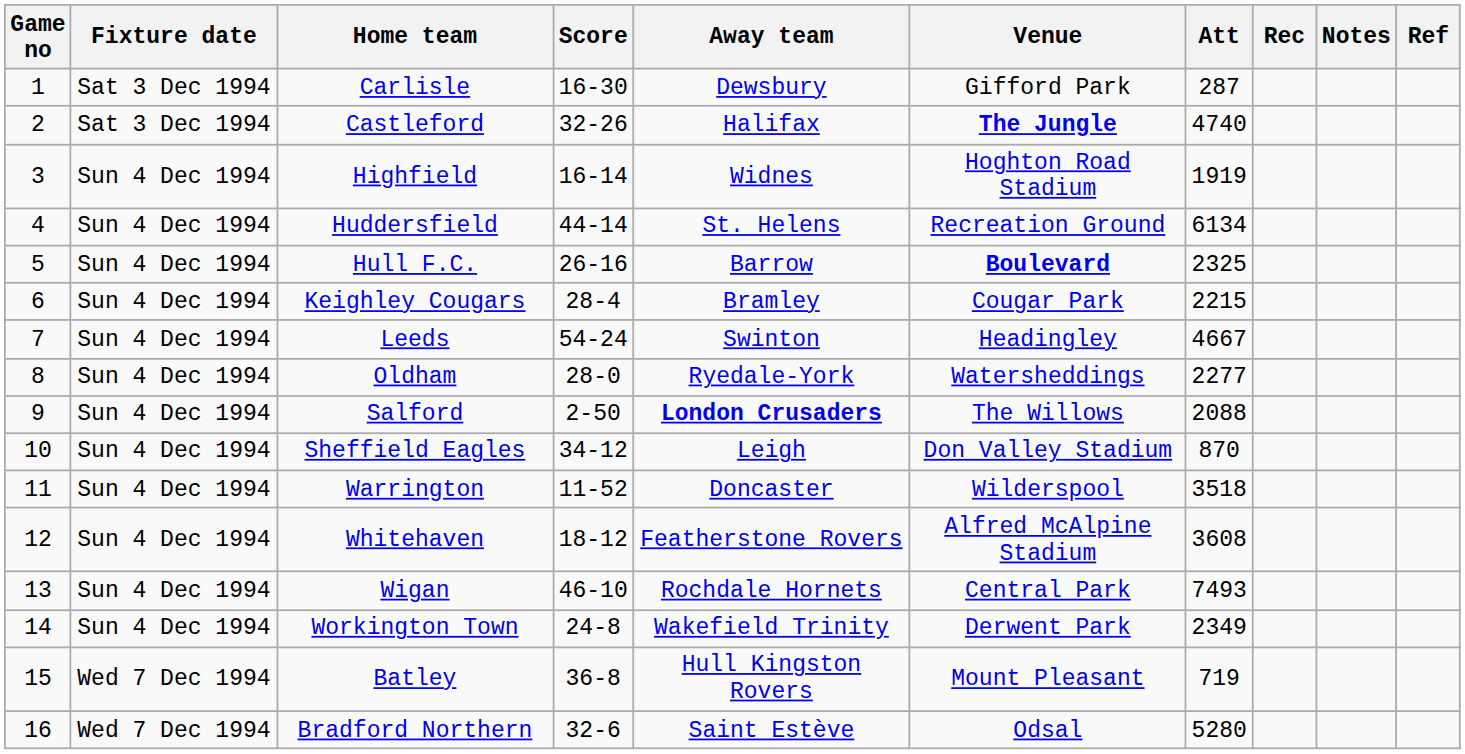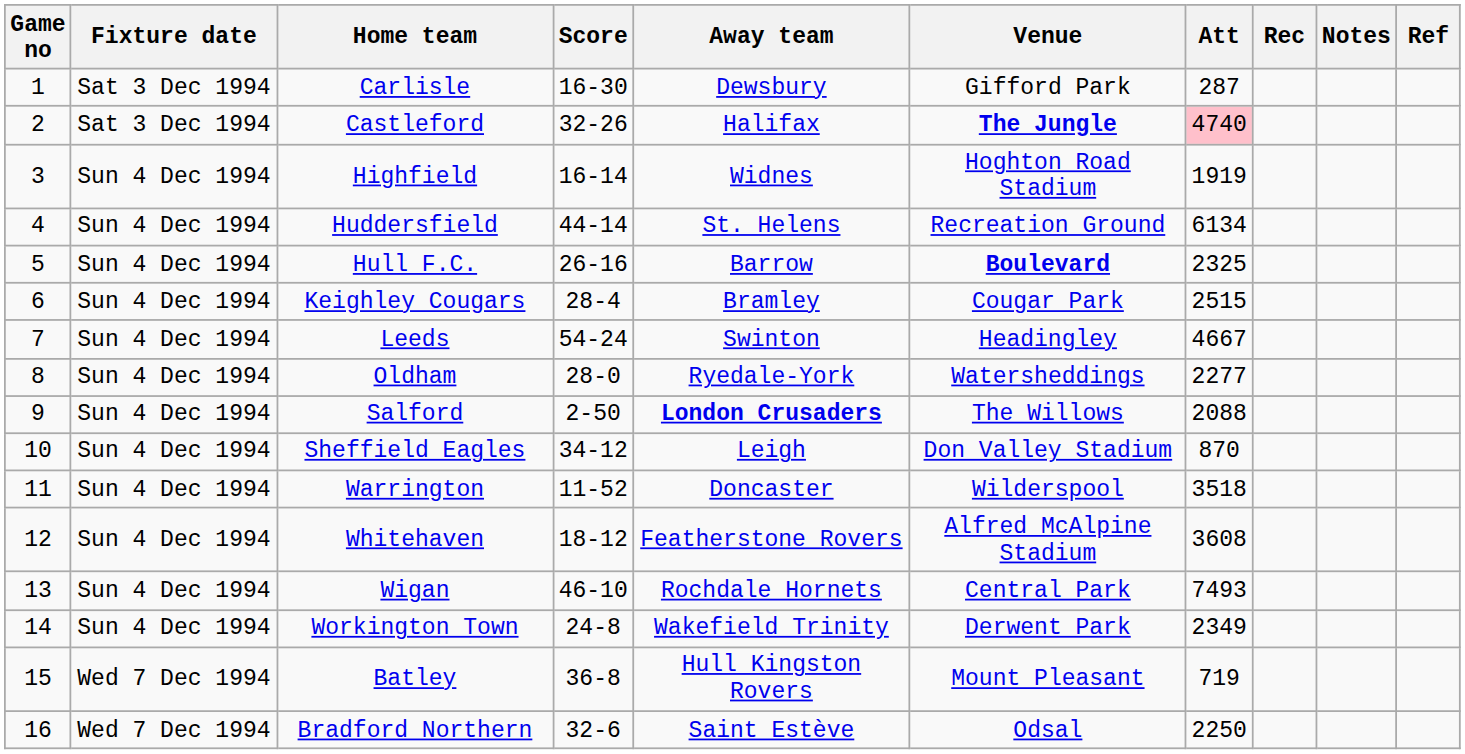 <table class="wikitable" style="text-align:center;">
 <tr>
 <th width=10 abbr="No">Game no</th>
 <th width=110 abbr="Date">Fixture date</th>
 <th width=150 abbr="Home Team">Home team</th>
 <th width=20 abbr="Score">Score</th>
 <th width=150 abbr="Away Team">Away team</th>
 <th width=150 abbr="Venue">Venue</th>
 <th width=30 abbr="Att">Att</th>
 <th width=30 abbr="Rec">Rec</th>
 <th width=20 abbr="Notes">Notes</th>
 <th width=30 abbr="Ref">Ref</th>
 </tr>
 <tr>
 <td>1</td>
 <td>Sat 3 Dec 1994</td>
 <td><a href='#'>Carlisle</a></td>
 <td>16-30</td>
 <td><a href='#'>Dewsbury</a></td>
 <td>Gifford Park</td>
 <td>287</td>
 <td></td>
 <td></td>
 <td></td>
 </tr>
 <tr>
 <td>2</td>
 <td>Sat 3 Dec 1994</td>
 <td><a href='#'>Castleford</a></td>
 <td>32-26</td>
 <td><a href='#'>Halifax</a></td>
 <td><strong><a href='#'>The Jungle</a></strong></td>
-<td>4740</td>
+<td style="background: pink;">4740</td>
 <td></td>
 <td></td>
 <td></td>
 </tr>
 <tr>
 <td>3</td>
 <td>Sun 4 Dec 1994</td>
 <td><a href='#'>Highfield</a></td>
 <td>16-14</td>
 <td><a href='#'>Widnes</a></td>
 <td><a href='#'>Hoghton Road Stadium</a></td>
 <td>1919</td>
 <td></td>
 <td></td>
 <td></td>
 </tr>
 <tr>
 <td>4</td>
 <td>Sun 4 Dec 1994</td>
 <td><a href='#'>Huddersfield</a></td>
 <td>44-14</td>
 <td><a href='#'>St. Helens</a></td>
 <td><a href='#'>Recreation Ground</a></td>
 <td>6134</td>
 <td></td>
 <td></td>
 <td></td>
 </tr>
 <tr>
 <td>5</td>
 <td>Sun 4 Dec 1994</td>
 <td><a href='#'>Hull F.C.</a></td>
 <td>26-16</td>
 <td><a href='#'>Barrow</a></td>
 <td><strong><a href='#'>Boulevard</a></strong></td>
 <td>2325</td>
 <td></td>
 <td></td>
 <td></td>
 </tr>
 <tr>
 <td>6</td>
 <td>Sun 4 Dec 1994</td>
 <td><a href='#'>Keighley Cougars</a></td>
 <td>28-4</td>
 <td><a href='#'>Bramley</a></td>
 <td><a href='#'>Cougar Park</a></td>
-<td>2215</td>
+<td>2515</td>
 <td></td>
 <td></td>
 <td></td>
 </tr>
 <tr>
 <td>7</td>
 <td>Sun 4 Dec 1994</td>
 <td><a href='#'>Leeds</a></td>
 <td>54-24</td>
 <td><a href='#'>Swinton</a></td>
 <td><a href='#'>Headingley</a></td>
 <td>4667</td>
 <td></td>
 <td></td>
 <td></td>
 </tr>
 <tr>
 <td>8</td>
 <td>Sun 4 Dec 1994</td>
 <td><a href='#'>Oldham</a></td>
 <td>28-0</td>
 <td><a href='#'>Ryedale-York</a></td>
 <td><a href='#'>Watersheddings</a></td>
 <td>2277</td>
 <td></td>
 <td></td>
 <td></td>
 </tr>
 <tr>
 <td>9</td>
 <td>Sun 4 Dec 1994</td>
 <td><a href='#'>Salford</a></td>
 <td>2-50</td>
 <td><strong><a href='#'>London Crusaders</a></strong></td>
 <td><a href='#'>The Willows</a></td>
 <td>2088</td>
 <td></td>
 <td></td>
 <td></td>
 </tr>
 <tr>
 <td>10</td>
 <td>Sun 4 Dec 1994</td>
 <td><a href='#'>Sheffield Eagles</a></td>
 <td>34-12</td>
 <td><a href='#'>Leigh</a></td>
 <td><a href='#'>Don Valley Stadium</a></td>
 <td>870</td>
 <td></td>
 <td></td>
 <td></td>
 </tr>
 <tr>
 <td>11</td>
 <td>Sun 4 Dec 1994</td>
 <td><a href='#'>Warrington</a></td>
 <td>11-52</td>
 <td><a href='#'>Doncaster</a></td>
 <td><a href='#'>Wilderspool</a></td>
 <td>3518</td>
 <td></td>
 <td></td>
 <td></td>
 </tr>
 <tr>
 <td>12</td>
 <td>Sun 4 Dec 1994</td>
 <td><a href='#'>Whitehaven</a></td>
 <td>18-12</td>
 <td><a href='#'>Featherstone Rovers</a></td>
 <td><a href='#'>Alfred McAlpine Stadium</a></td>
 <td>3608</td>
 <td></td>
 <td></td>
 <td></td>
 </tr>
 <tr>
 <td>13</td>
 <td>Sun 4 Dec 1994</td>
 <td><a href='#'>Wigan</a></td>
 <td>46-10</td>
 <td><a href='#'>Rochdale Hornets</a></td>
 <td><a href='#'>Central Park</a></td>
 <td>7493</td>
 <td></td>
 <td></td>
 <td></td>
 </tr>
 <tr>
 <td>14</td>
 <td>Sun 4 Dec 1994</td>
 <td><a href='#'>Workington Town</a></td>
 <td>24-8</td>
 <td><a href='#'>Wakefield Trinity</a></td>
 <td><a href='#'>Derwent Park</a></td>
 <td>2349</td>
 <td></td>
 <td></td>
 <td></td>
 </tr>
 <tr>
 <td>15</td>
 <td>Wed 7 Dec 1994</td>
 <td><a href='#'>Batley</a></td>
 <td>36-8</td>
 <td><a href='#'>Hull Kingston Rovers</a></td>
 <td><a href='#'>Mount Pleasant</a></td>
 <td>719</td>
 <td></td>
 <td></td>
 <td></td>
 </tr>
 <tr>
 <td>16</td>
 <td>Wed 7 Dec 1994</td>
 <td><a href='#'>Bradford Northern</a></td>
 <td>32-6</td>
 <td><a href='#'>Saint Estève</a></td>
 <td><a href='#'>Odsal</a></td>
-<td>5280</td>
+<td>2250</td>
 <td></td>
 <td></td>
 <td></td>
 </tr>
 </table>
